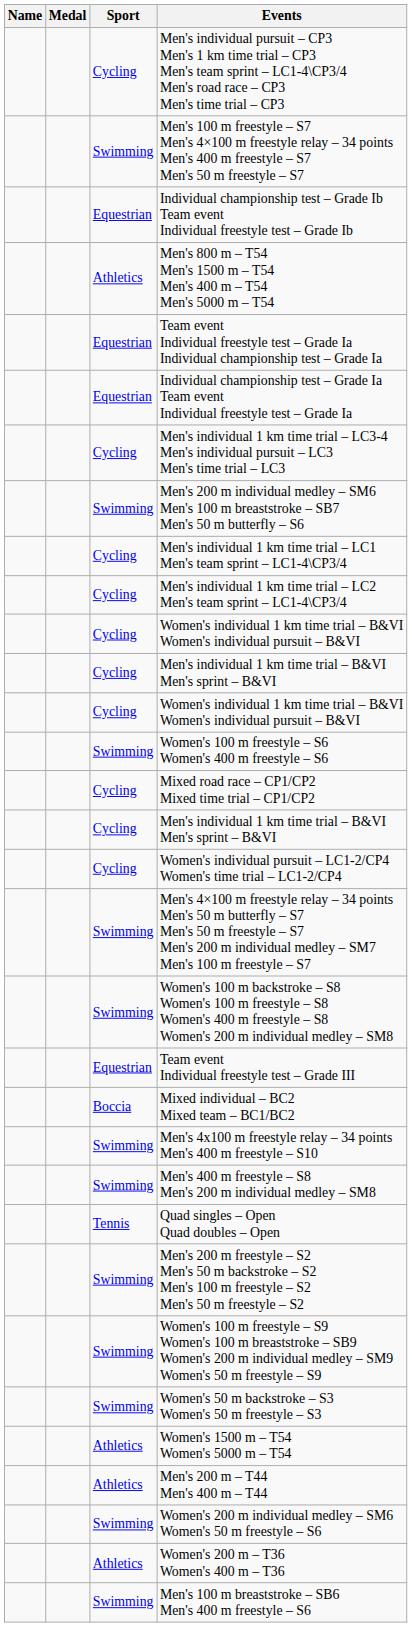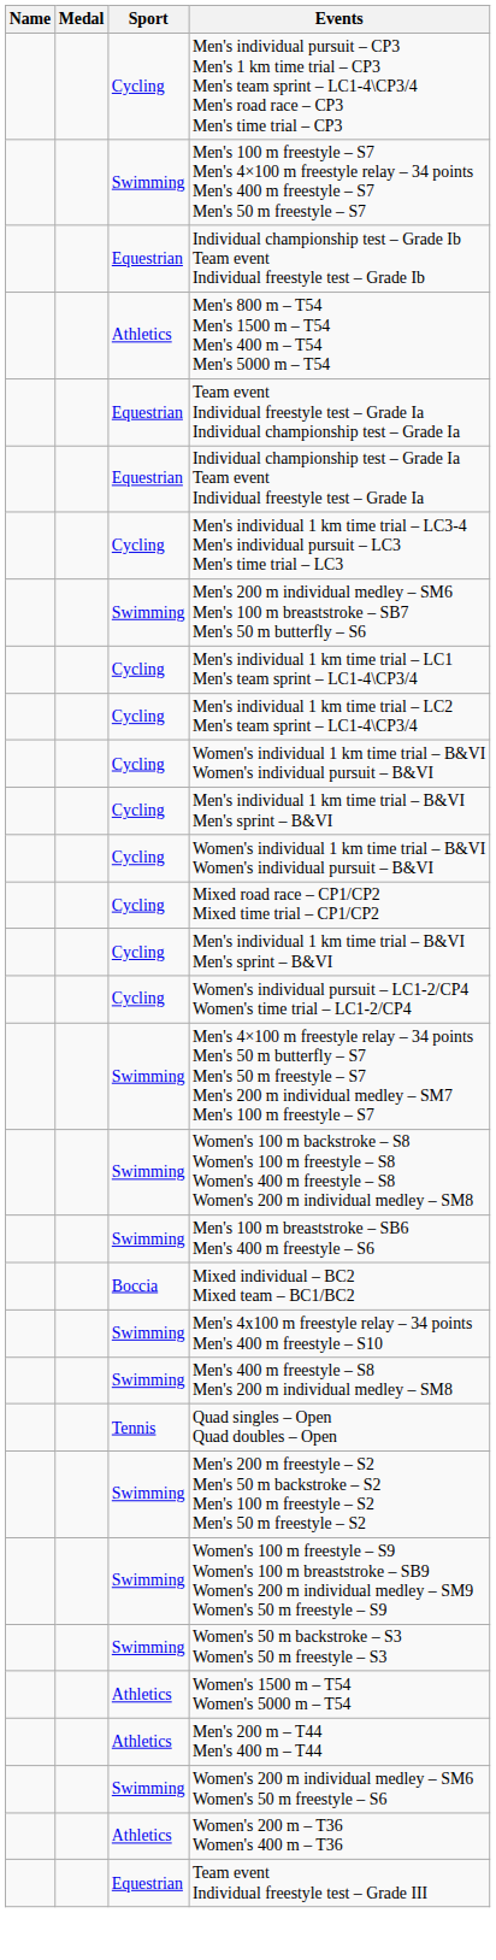 <table class="wikitable sortable" style="font-size:90%">
 <tr>
 <th>Name</th>
 <th>Medal</th>
 <th>Sport</th>
 <th>Events</th>
 </tr>
 <tr>
 <td></td>
 <td>  <br> <br>  <br>  <br> </td>
 <td><a href='#'>Cycling</a></td>
 <td>Men's individual pursuit – CP3 <br> Men's 1 km time trial – CP3 <br> Men's team sprint – LC1-4\CP3/4 <br>Men's road race – CP3<br>Men's time trial – CP3</td>
 </tr>
 <tr>
 <td></td>
 <td>  <br> <br><br></td>
 <td><a href='#'>Swimming</a></td>
 <td>Men's 100 m freestyle – S7 <br> Men's 4×100 m freestyle relay – 34 points<br>Men's 400 m freestyle – S7<br>Men's 50 m freestyle – S7</td>
 </tr>
 <tr>
 <td></td>
 <td>  <br>  <br></td>
 <td><a href='#'>Equestrian</a></td>
 <td>Individual championship test – Grade Ib <br> Team event<br>Individual freestyle test – Grade Ib</td>
 </tr>
 <tr>
 <td></td>
 <td>  <br>  <br> <br> </td>
 <td><a href='#'>Athletics</a></td>
 <td>Men's 800 m – T54 <br>Men's 1500 m – T54 <br>Men's 400 m – T54<br>Men's 5000 m – T54</td>
 </tr>
 <tr>
 <td></td>
 <td>  <br>  <br></td>
 <td><a href='#'>Equestrian</a></td>
 <td>Team event <br>Individual freestyle test – Grade Ia  <br> Individual championship test – Grade Ia</td>
 </tr>
 <tr>
 <td></td>
 <td>  <br>  <br></td>
 <td><a href='#'>Equestrian</a></td>
 <td>Individual championship test – Grade Ia <br> Team event<br>Individual freestyle test – Grade Ia</td>
 </tr>
 <tr>
 <td></td>
 <td>  <br>  <br> </td>
 <td><a href='#'>Cycling</a></td>
 <td>Men's individual 1 km time trial – LC3-4 <br> Men's individual pursuit – LC3 <br> Men's time trial – LC3</td>
 </tr>
 <tr>
 <td></td>
 <td>  <br> <br></td>
 <td><a href='#'>Swimming</a></td>
 <td>Men's 200 m individual medley – SM6 <br> Men's 100 m breaststroke – SB7<br>Men's 50 m butterfly – S6</td>
 </tr>
 <tr>
 <td></td>
 <td>  <br> </td>
 <td><a href='#'>Cycling</a></td>
 <td>Men's individual 1 km time trial – LC1 <br> Men's team sprint – LC1-4\CP3/4</td>
 </tr>
 <tr>
 <td></td>
 <td>  <br> </td>
 <td><a href='#'>Cycling</a></td>
 <td>Men's individual 1 km time trial – LC2 <br> Men's team sprint – LC1-4\CP3/4</td>
 </tr>
 <tr>
 <td></td>
 <td>  <br> </td>
 <td><a href='#'>Cycling</a></td>
 <td>Women's individual 1 km time trial – B&VI <br> Women's individual pursuit – B&VI</td>
 </tr>
 <tr>
 <td></td>
 <td>  <br> </td>
 <td><a href='#'>Cycling</a></td>
 <td>Men's individual 1 km time trial – B&VI <br> Men's sprint – B&VI</td>
 </tr>
 <tr>
 <td></td>
 <td>  <br> </td>
 <td><a href='#'>Cycling</a></td>
 <td>Women's individual 1 km time trial – B&VI <br> Women's individual pursuit – B&VI</td>
 </tr>
 <tr>
 <td></td>
 <td>  <br> </td>
-<td><a href='#'>Swimming</a></td>
-<td>Women's 100 m freestyle – S6 <br> Women's 400 m freestyle – S6</td>
-</tr>
-<tr>
-<td></td>
-<td>  <br> </td>
 <td><a href='#'>Cycling</a></td>
 <td>Mixed road race – CP1/CP2  <br> Mixed time trial – CP1/CP2</td>
 </tr>
 <tr>
 <td></td>
 <td>  <br> </td>
 <td><a href='#'>Cycling</a></td>
 <td>Men's individual 1 km time trial – B&VI <br> Men's sprint – B&VI</td>
 </tr>
 <tr>
 <td></td>
 <td>  <br> </td>
 <td><a href='#'>Cycling</a></td>
 <td>Women's individual pursuit – LC1-2/CP4 <br> Women's time trial – LC1-2/CP4</td>
 </tr>
 <tr>
 <td></td>
 <td>  <br> <br><br> <br> </td>
 <td><a href='#'>Swimming</a></td>
 <td>Men's 4×100 m freestyle relay – 34 points <br> Men's 50 m butterfly – S7<br> Men's 50 m freestyle – S7<br> Men's 200 m individual medley – SM7 <br> Men's 100 m freestyle – S7</td>
 </tr>
 <tr>
 <td></td>
 <td>  <br> <br><br></td>
 <td><a href='#'>Swimming</a></td>
 <td>Women's 100 m backstroke – S8 <br> Women's 100 m freestyle – S8<br>Women's 400 m freestyle – S8<br>Women's 200 m individual medley – SM8</td>
 </tr>
 <tr>
 <td></td>
 <td>  <br> </td>
-<td><a href='#'>Equestrian</a></td>
-<td>Team event <br> Individual freestyle test – Grade III</td>
+<td><a href='#'>Swimming</a></td>
+<td>Men's 100 m breaststroke – SB6 <br> Men's 400 m freestyle – S6</td>
 </tr>
 <tr>
 <td></td>
 <td>  <br> </td>
 <td><a href='#'>Boccia</a></td>
 <td>Mixed individual – BC2 <br> Mixed team – BC1/BC2</td>
 </tr>
 <tr>
 <td></td>
 <td>  <br> </td>
 <td><a href='#'>Swimming</a></td>
 <td>Men's 4x100 m freestyle relay – 34 points <br> Men's 400 m freestyle – S10</td>
 </tr>
 <tr>
 <td></td>
 <td>  <br> </td>
 <td><a href='#'>Swimming</a></td>
 <td>Men's 400 m freestyle – S8 <br> Men's 200 m individual medley – SM8</td>
 </tr>
 <tr>
 <td></td>
 <td>  <br> </td>
 <td><a href='#'>Tennis</a></td>
 <td>Quad singles – Open <br> Quad doubles – Open</td>
 </tr>
 <tr>
 <td></td>
 <td>  <br>  <br>  <br> </td>
 <td><a href='#'>Swimming</a></td>
 <td>Men's 200 m freestyle – S2 <br> Men's 50 m backstroke – S2 <br> Men's 100 m freestyle – S2<br> Men's 50 m freestyle – S2</td>
 </tr>
 <tr>
 <td></td>
 <td>  <br> <br><br></td>
 <td><a href='#'>Swimming</a></td>
 <td>Women's 100 m freestyle – S9 <br> Women's 100 m breaststroke – SB9<br>Women's 200 m individual medley – SM9<br>Women's 50 m freestyle – S9</td>
 </tr>
 <tr>
 <td></td>
 <td>  <br> </td>
 <td><a href='#'>Swimming</a></td>
 <td>Women's 50 m backstroke – S3 <br> Women's 50 m freestyle – S3</td>
 </tr>
 <tr>
 <td></td>
 <td>  <br> </td>
 <td><a href='#'>Athletics</a></td>
 <td>Women's 1500 m – T54 <br> Women's 5000 m – T54</td>
 </tr>
 <tr>
 <td></td>
 <td>  <br> </td>
 <td><a href='#'>Athletics</a></td>
 <td>Men's 200 m – T44 <br> Men's 400 m – T44</td>
 </tr>
 <tr>
 <td></td>
 <td>  <br> </td>
 <td><a href='#'>Swimming</a></td>
 <td>Women's 200 m individual medley – SM6 <br> Women's 50 m freestyle – S6</td>
 </tr>
 <tr>
 <td></td>
 <td>  <br> </td>
 <td><a href='#'>Athletics</a></td>
 <td>Women's 200 m – T36 <br> Women's 400 m – T36</td>
 </tr>
 <tr>
 <td></td>
 <td>  <br> </td>
-<td><a href='#'>Swimming</a></td>
-<td>Men's 100 m breaststroke – SB6 <br> Men's 400 m freestyle – S6</td>
+<td><a href='#'>Equestrian</a></td>
+<td>Team event <br> Individual freestyle test – Grade III</td>
 </tr>
 </table>
